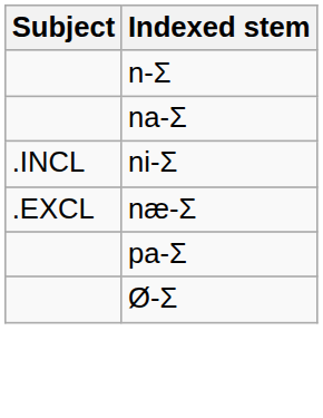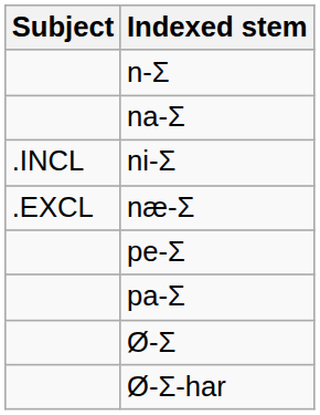 <table class="wikitable">
 <tr>
 <th>Subject</th>
 <th>Indexed stem</th>
 </tr>
 <tr>
 <td></td>
 <td>n-Σ</td>
 </tr>
 <tr>
 <td></td>
 <td>na-Σ</td>
 </tr>
 <tr>
 <td>.INCL</td>
 <td>ni-Σ</td>
 </tr>
 <tr>
 <td>.EXCL</td>
 <td>næ-Σ</td>
 </tr>
 <tr>
 <td></td>
+<td>pe-Σ</td>
+</tr>
+<tr>
+<td></td>
 <td>pa-Σ</td>
 </tr>
 <tr>
 <td></td>
 <td>Ø-Σ</td>
 </tr>
+<tr>
+<td></td>
+<td>Ø-Σ-har</td>
+</tr>
 </table>
